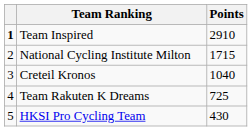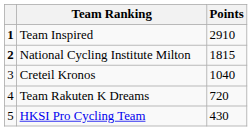 <table class="wikitable col3right">
 <tr>
 <th></th>
 <th style="width:230px; white-space:nowrap;">Team Ranking</th>
 <th style="width:20px;">Points</th>
 </tr>
 <tr>
 <td><strong>1</strong></td>
 <td> Team Inspired</td>
 <td>2910</td>
 </tr>
 <tr>
-<td>2</td>
+<td><strong>2</strong></td>
 <td> National Cycling Institute Milton</td>
-<td>1715</td>
+<td>1815</td>
 </tr>
 <tr>
 <td>3</td>
 <td> Creteil Kronos</td>
 <td>1040</td>
 </tr>
 <tr>
 <td>4</td>
 <td> Team Rakuten K Dreams</td>
-<td>725</td>
+<td>720</td>
 </tr>
 <tr>
 <td>5</td>
 <td> <a href='#'>HKSI Pro Cycling Team</a></td>
 <td>430</td>
 </tr>
 </table>
